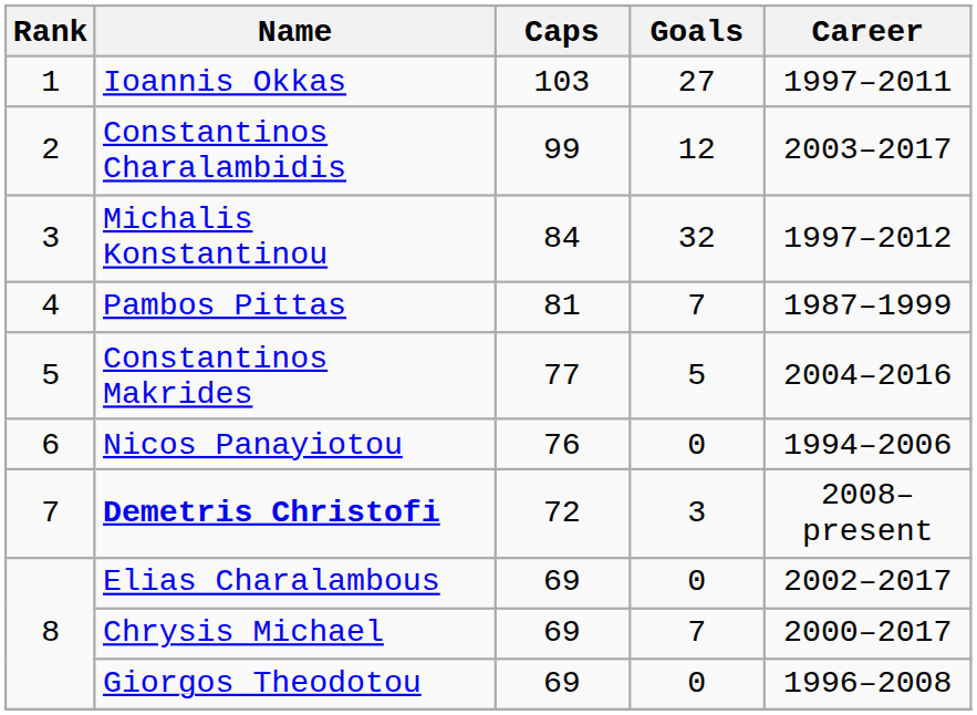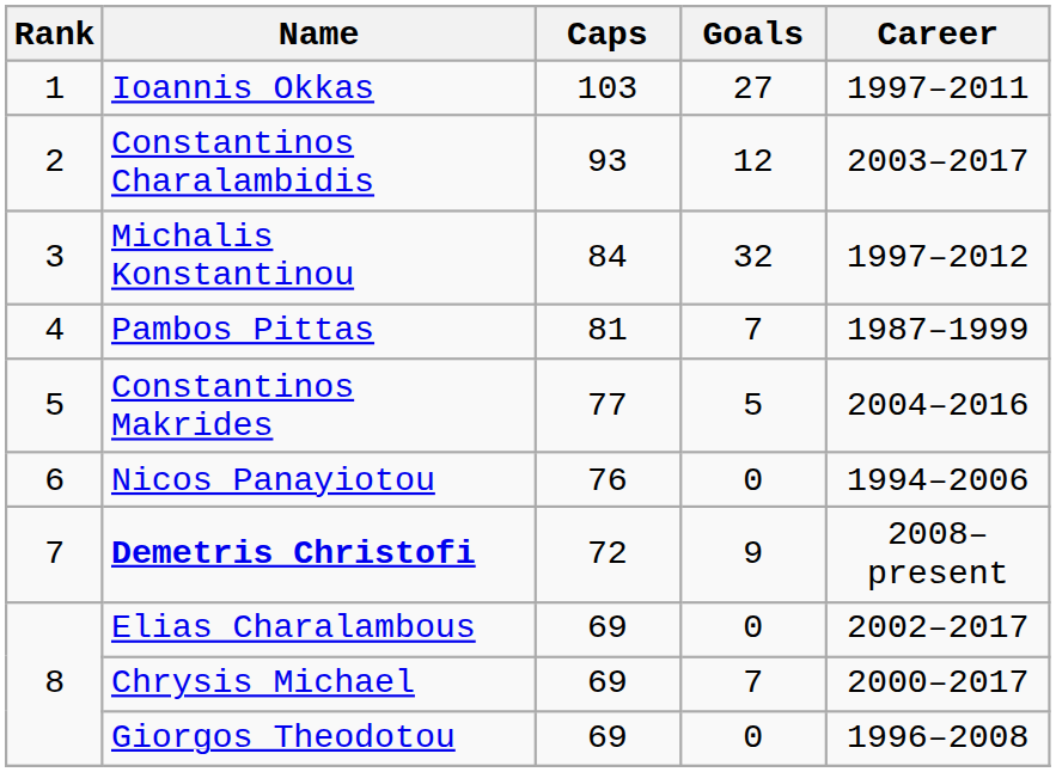 <table class="wikitable sortable" style="text-align:center">
 <tr>
 <th width=30>Rank</th>
 <th width=160>Name</th>
 <th width=50>Caps</th>
 <th width=50>Goals</th>
 <th width=80>Career</th>
 </tr>
 <tr>
 <td>1</td>
 <td align="left"><a href='#'>Ioannis Okkas</a></td>
 <td>103</td>
 <td>27</td>
 <td>1997–2011</td>
 </tr>
 <tr>
 <td>2</td>
 <td align="left"><a href='#'>Constantinos Charalambidis</a></td>
-<td>99</td>
+<td>93</td>
 <td>12</td>
 <td>2003–2017</td>
 </tr>
 <tr>
 <td>3</td>
 <td align="left"><a href='#'>Michalis Konstantinou</a></td>
 <td>84</td>
 <td>32</td>
 <td>1997–2012</td>
 </tr>
 <tr>
 <td>4</td>
 <td align="left"><a href='#'>Pambos Pittas</a></td>
 <td>81</td>
 <td>7</td>
 <td>1987–1999</td>
 </tr>
 <tr>
 <td>5</td>
 <td align="left"><a href='#'>Constantinos Makrides</a></td>
 <td>77</td>
 <td>5</td>
 <td>2004–2016</td>
 </tr>
 <tr>
 <td>6</td>
 <td align="left"><a href='#'>Nicos Panayiotou</a></td>
 <td>76</td>
 <td>0</td>
 <td>1994–2006</td>
 </tr>
 <tr>
 <td>7</td>
 <td style="text-align:left;"><strong><a href='#'>Demetris Christofi</a></strong></td>
 <td>72</td>
-<td>3</td>
+<td>9</td>
 <td>2008–present</td>
 </tr>
 <tr>
 <td rowspan=3>8</td>
 <td align="left"><a href='#'>Elias Charalambous</a></td>
 <td>69</td>
 <td>0</td>
 <td>2002–2017</td>
 </tr>
 <tr>
 <td align="left"><a href='#'>Chrysis Michael</a></td>
 <td>69</td>
 <td>7</td>
 <td>2000–2017</td>
 </tr>
 <tr>
 <td align="left"><a href='#'>Giorgos Theodotou</a></td>
 <td>69</td>
 <td>0</td>
 <td>1996–2008</td>
 </tr>
 <tr>
 </tr>
 </table>
